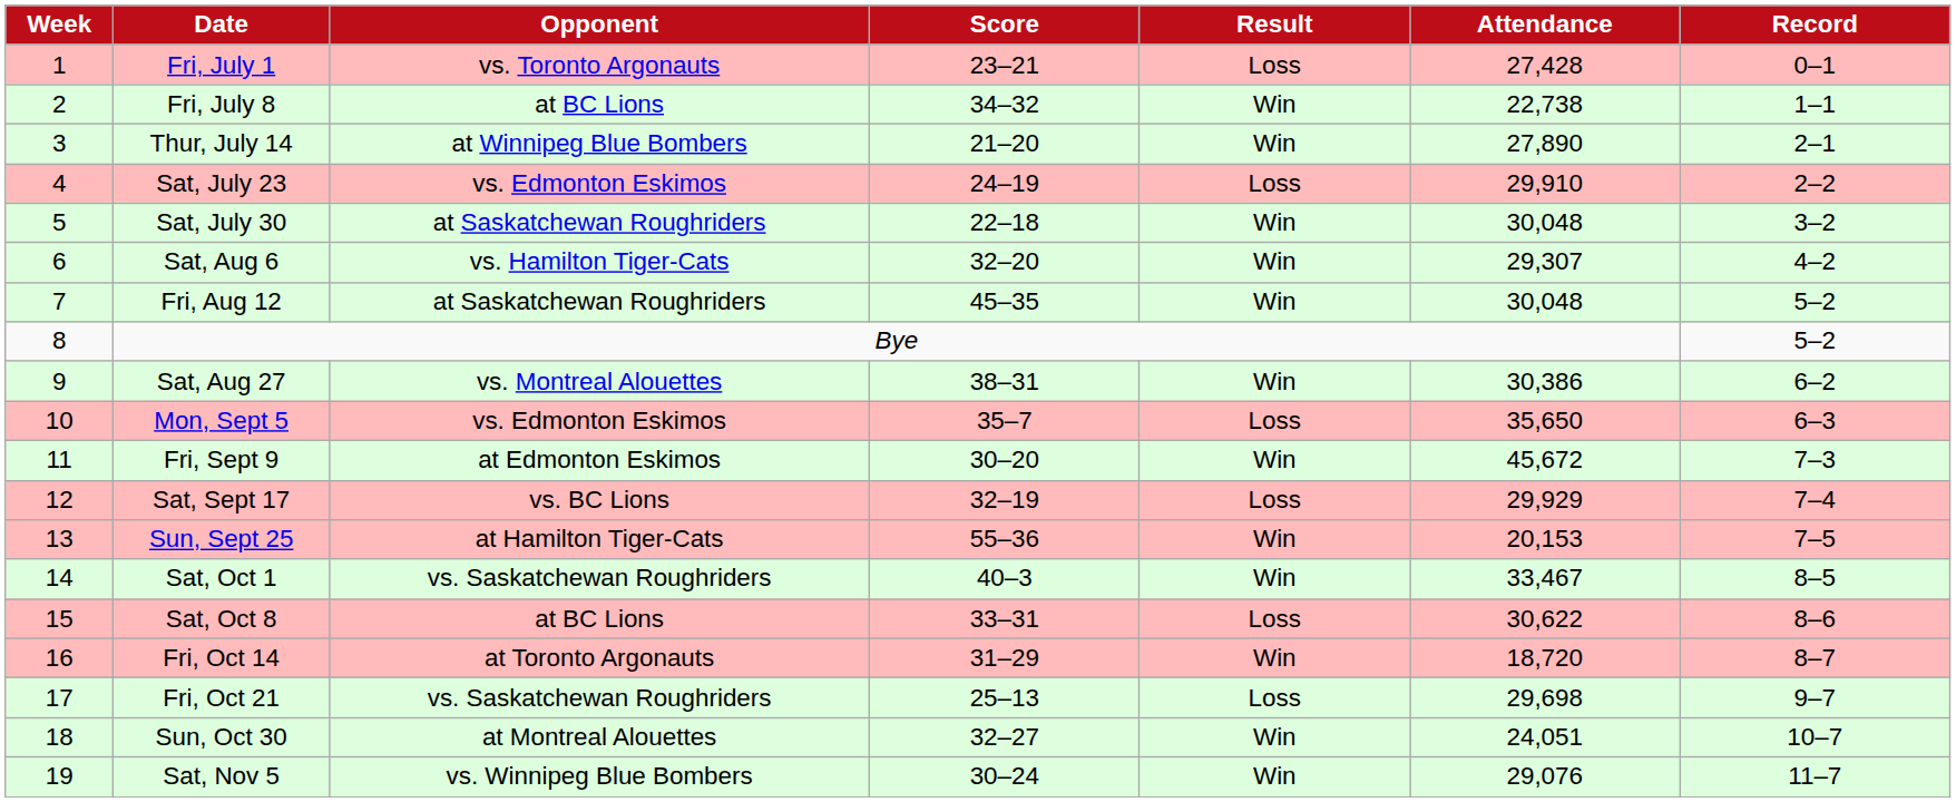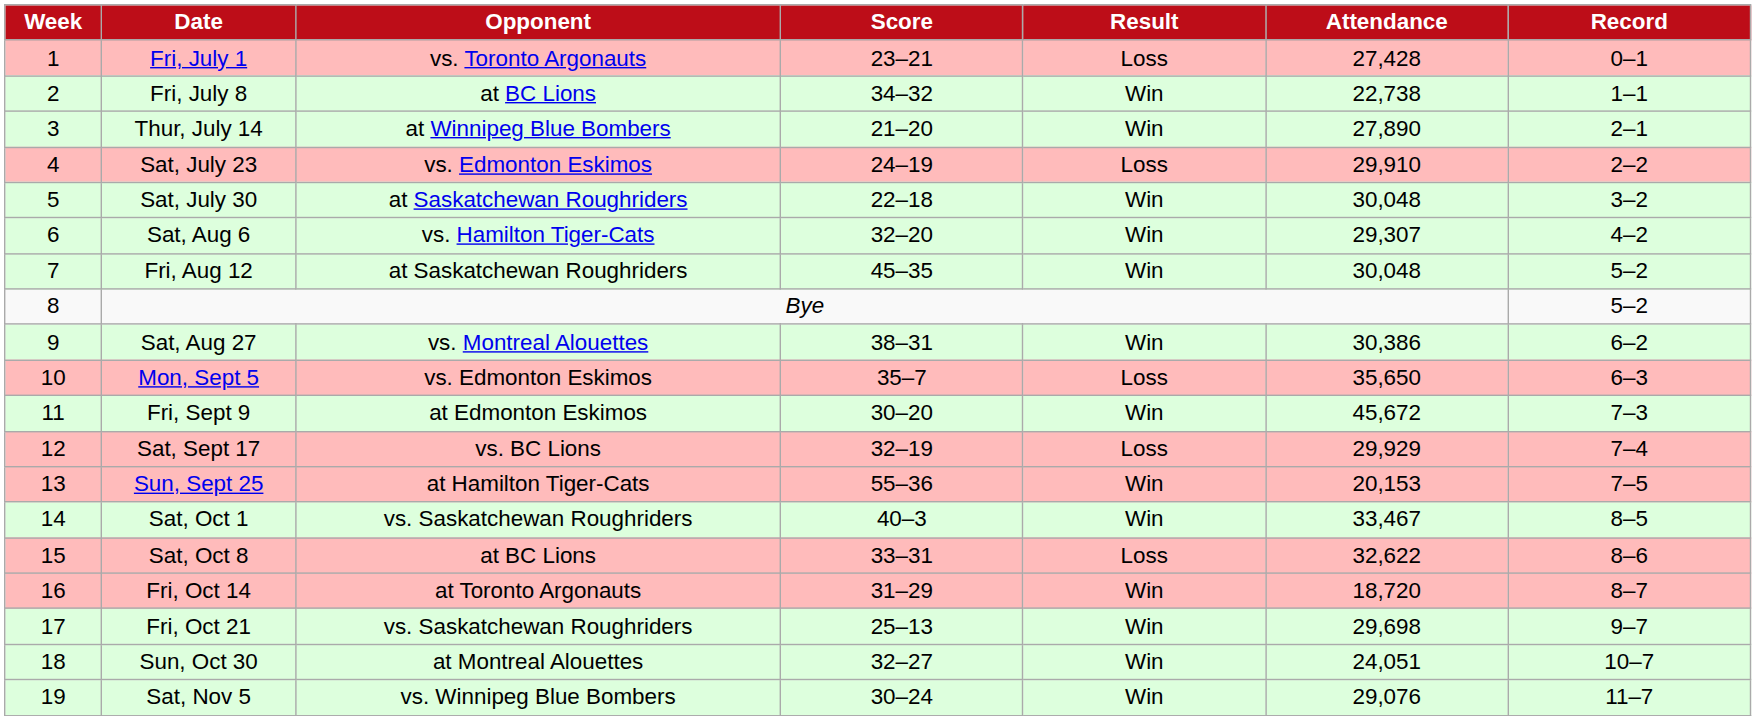 <table class="wikitable sortable">
 <tr>
 <th style="background:#bd0d18;color:#FFFFFF;"  width="4%">Week</th>
 <th style="background:#bd0d18;color:#FFFFFF;"  width="8%">Date</th>
 <th style="background:#bd0d18;color:#FFFFFF;"  width="20%">Opponent</th>
 <th style="background:#bd0d18;color:#FFFFFF;"  width="10%">Score</th>
 <th style="background:#bd0d18;color:#FFFFFF;"  width="10%">Result</th>
 <th style="background:#bd0d18;color:#FFFFFF;"  width="10%">Attendance</th>
 <th style="background:#bd0d18;color:#FFFFFF;"  width="10%">Record</th>
 </tr>
 <tr align="center" bgcolor="#ffbbbb">
 <td>1</td>
 <td><a href='#'>Fri, July 1</a></td>
 <td>vs. <a href='#'>Toronto Argonauts</a></td>
 <td>23–21</td>
 <td>Loss</td>
 <td>27,428</td>
 <td>0–1</td>
 </tr>
 <tr align="center" bgcolor="#ddffdd">
 <td>2</td>
 <td>Fri, July 8</td>
 <td>at <a href='#'>BC Lions</a></td>
 <td>34–32</td>
 <td>Win</td>
 <td>22,738</td>
 <td>1–1</td>
 </tr>
 <tr align="center" bgcolor="#ddffdd">
 <td>3</td>
 <td>Thur, July 14</td>
 <td>at <a href='#'>Winnipeg Blue Bombers</a></td>
 <td>21–20</td>
 <td>Win</td>
 <td>27,890</td>
 <td>2–1</td>
 </tr>
 <tr align="center" bgcolor="#ffbbbb">
 <td>4</td>
 <td>Sat, July 23</td>
 <td>vs. <a href='#'>Edmonton Eskimos</a></td>
 <td>24–19</td>
 <td>Loss</td>
 <td>29,910</td>
 <td>2–2</td>
 </tr>
 <tr align="center" bgcolor="#ddffdd">
 <td>5</td>
 <td>Sat, July 30</td>
 <td>at <a href='#'>Saskatchewan Roughriders</a></td>
 <td>22–18</td>
 <td>Win</td>
 <td>30,048</td>
 <td>3–2</td>
 </tr>
 <tr align="center" bgcolor="#ddffdd">
 <td>6</td>
 <td>Sat, Aug 6</td>
 <td>vs. <a href='#'>Hamilton Tiger-Cats</a></td>
 <td>32–20</td>
 <td>Win</td>
 <td>29,307</td>
 <td>4–2</td>
 </tr>
 <tr align="center" bgcolor="#ddffdd">
 <td>7</td>
 <td>Fri, Aug 12</td>
 <td>at Saskatchewan Roughriders</td>
 <td>45–35</td>
 <td>Win</td>
 <td>30,048</td>
 <td>5–2</td>
 </tr>
 <tr align="center">
 <td>8</td>
 <td colspan="5"><em>Bye</em></td>
 <td>5–2</td>
 </tr>
 <tr align="center" bgcolor="#ddffdd">
 <td>9</td>
 <td>Sat, Aug 27</td>
 <td>vs. <a href='#'>Montreal Alouettes</a></td>
 <td>38–31</td>
 <td>Win</td>
 <td>30,386</td>
 <td>6–2</td>
 </tr>
 <tr align="center" bgcolor="#ffbbbb">
 <td>10</td>
 <td><a href='#'>Mon, Sept 5</a></td>
 <td>vs. Edmonton Eskimos</td>
 <td>35–7</td>
 <td>Loss</td>
 <td>35,650</td>
 <td>6–3</td>
 </tr>
 <tr align="center" bgcolor="#ddffdd">
 <td>11</td>
 <td>Fri, Sept 9</td>
 <td>at Edmonton Eskimos</td>
 <td>30–20</td>
 <td>Win</td>
 <td>45,672</td>
 <td>7–3</td>
 </tr>
 <tr align="center" bgcolor="#ffbbbb">
 <td>12</td>
 <td>Sat, Sept 17</td>
 <td>vs. BC Lions</td>
 <td>32–19</td>
 <td>Loss</td>
 <td>29,929</td>
 <td>7–4</td>
 </tr>
 <tr align="center" bgcolor="#ffbbbb">
 <td>13</td>
 <td><a href='#'>Sun, Sept 25</a></td>
 <td>at Hamilton Tiger-Cats</td>
 <td>55–36</td>
 <td>Win</td>
 <td>20,153</td>
 <td>7–5</td>
 </tr>
 <tr align="center" bgcolor="#ddffdd">
 <td>14</td>
 <td>Sat, Oct 1</td>
 <td>vs. Saskatchewan Roughriders</td>
 <td>40–3</td>
 <td>Win</td>
 <td>33,467</td>
 <td>8–5</td>
 </tr>
 <tr align="center" bgcolor="#ffbbbb">
 <td>15</td>
 <td>Sat, Oct 8</td>
 <td>at BC Lions</td>
 <td>33–31</td>
 <td>Loss</td>
-<td>30,622</td>
+<td>32,622</td>
 <td>8–6</td>
 </tr>
 <tr align="center" bgcolor="#ffbbbb">
 <td>16</td>
 <td>Fri, Oct 14</td>
 <td>at Toronto Argonauts</td>
 <td>31–29</td>
 <td>Win</td>
 <td>18,720</td>
 <td>8–7</td>
 </tr>
 <tr align="center" bgcolor="#ddffdd">
 <td>17</td>
 <td>Fri, Oct 21</td>
 <td>vs. Saskatchewan Roughriders</td>
 <td>25–13</td>
-<td>Loss</td>
+<td>Win</td>
 <td>29,698</td>
 <td>9–7</td>
 </tr>
 <tr align="center" bgcolor="#ddffdd">
 <td>18</td>
 <td>Sun, Oct 30</td>
 <td>at Montreal Alouettes</td>
 <td>32–27</td>
 <td>Win</td>
 <td>24,051</td>
 <td>10–7</td>
 </tr>
 <tr align="center" bgcolor="#ddffdd">
 <td>19</td>
 <td>Sat, Nov 5</td>
 <td>vs. Winnipeg Blue Bombers</td>
 <td>30–24</td>
 <td>Win</td>
 <td>29,076</td>
 <td>11–7</td>
 </tr>
 <tr>
 </tr>
 </table>
